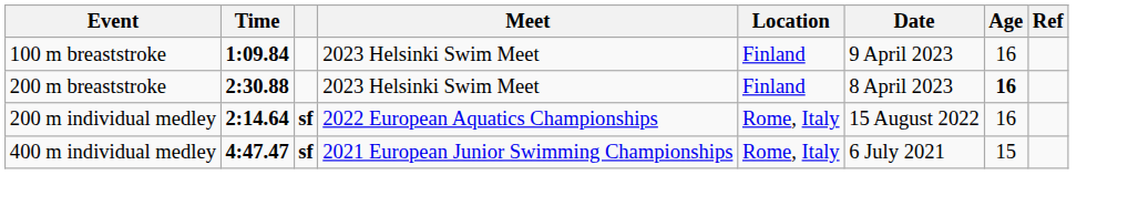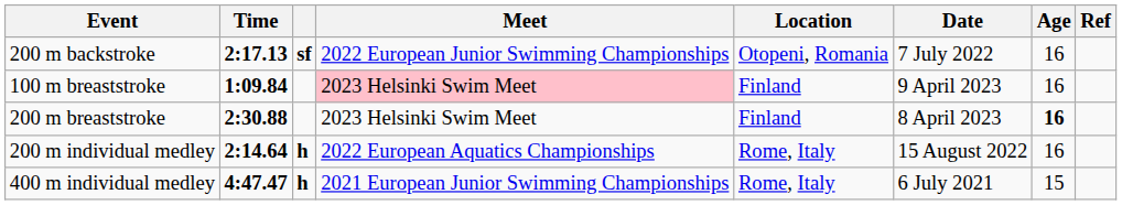 <table class="wikitable">
 <tr>
 <th>Event</th>
 <th>Time</th>
 <th></th>
 <th>Meet</th>
 <th>Location</th>
 <th>Date</th>
 <th>Age</th>
 <th>Ref</th>
 </tr>
 <tr>
+<td>200 m backstroke</td>
+<td style="text-align:center;"><strong>2:17.13</strong></td>
+<td><strong>sf</strong></td>
+<td><a href='#'>2022 European Junior Swimming Championships</a></td>
+<td><a href='#'>Otopeni</a>, <a href='#'>Romania</a></td>
+<td>7 July 2022</td>
+<td style="text-align:center;">16</td>
+<td style="text-align:center;"></td>
+</tr>
+<tr>
 <td>100 m breaststroke</td>
 <td style="text-align:center;"><strong>1:09.84</strong></td>
 <td></td>
-<td>2023 Helsinki Swim Meet</td>
+<td style="background: pink;">2023 Helsinki Swim Meet</td>
 <td><a href='#'>Finland</a></td>
 <td>9 April 2023</td>
 <td style="text-align:center;">16</td>
 <td style="text-align:center;"></td>
 </tr>
 <tr>
 <td>200 m breaststroke</td>
 <td style="text-align:center;"><strong>2:30.88</strong></td>
 <td></td>
 <td>2023 Helsinki Swim Meet</td>
 <td><a href='#'>Finland</a></td>
 <td>8 April 2023</td>
 <td style="text-align:center;"><strong>16</strong></td>
 <td style="text-align:center;"></td>
 </tr>
 <tr>
 <td>200 m individual medley</td>
 <td style="text-align:center;"><strong>2:14.64</strong></td>
-<td><strong>sf</strong></td>
+<td><strong>h</strong></td>
 <td><a href='#'>2022 European Aquatics Championships</a></td>
 <td><a href='#'>Rome</a>, <a href='#'>Italy</a></td>
 <td>15 August 2022</td>
 <td style="text-align:center;">16</td>
 <td style="text-align:center;"></td>
 </tr>
 <tr>
 <td>400 m individual medley</td>
 <td style="text-align:center;"><strong>4:47.47</strong></td>
-<td><strong>sf</strong></td>
+<td><strong>h</strong></td>
 <td><a href='#'>2021 European Junior Swimming Championships</a></td>
 <td><a href='#'>Rome</a>, <a href='#'>Italy</a></td>
 <td>6 July 2021</td>
 <td style="text-align:center;">15</td>
 <td style="text-align:center;"></td>
 </tr>
 </table>
